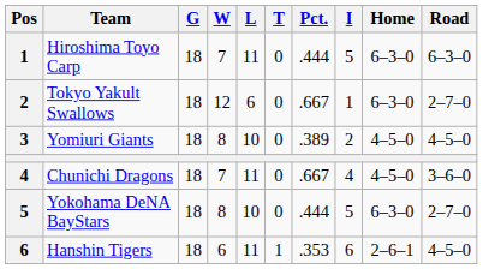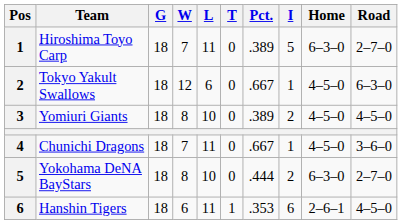 <table class="wikitable plainrowheaders"  style="width:70%; text-align:center;">
 <tr>
 <th scope="col" style="width:5%;">Pos</th>
 <th scope="col" style="width:25%;">Team</th>
 <th scope="col" style="width:5%;"><a href='#'>G</a></th>
 <th scope="col" style="width:5%;"><a href='#'>W</a></th>
 <th scope="col" style="width:5%;"><a href='#'>L</a></th>
 <th scope="col" style="width:5%;"><a href='#'>T</a></th>
 <th scope="col" style="width:7%;"><a href='#'>Pct.</a></th>
 <th scope="col" style="width:5%;"><a href='#'>I</a></th>
 <th scope="col" style="width:10%;">Home</th>
 <th scope="col" style="width:10%;">Road</th>
 </tr>
 <tr>
 <th>1</th>
 <td style="text-align:left;"><a href='#'>Hiroshima Toyo Carp</a></td>
 <td>18</td>
 <td>7</td>
 <td>11</td>
 <td>0</td>
-<td>.444</td>
+<td>.389</td>
 <td>5</td>
 <td>6–3–0</td>
-<td>6–3–0</td>
+<td>2–7–0</td>
 </tr>
 <tr>
 <th>2</th>
 <td style="text-align:left;"><a href='#'>Tokyo Yakult Swallows</a></td>
 <td>18</td>
 <td>12</td>
 <td>6</td>
 <td>0</td>
 <td>.667</td>
 <td>1</td>
+<td>4–5–0</td>
 <td>6–3–0</td>
-<td>2–7–0</td>
 </tr>
 <tr>
 <th>3</th>
 <td style="text-align:left;"><a href='#'>Yomiuri Giants</a></td>
 <td>18</td>
 <td>8</td>
 <td>10</td>
 <td>0</td>
 <td>.389</td>
 <td>2</td>
 <td>4–5–0</td>
 <td>4–5–0</td>
 </tr>
 <tr>
 <th colspan="10"></th>
 </tr>
 <tr>
 <th>4</th>
 <td style="text-align:left;"><a href='#'>Chunichi Dragons</a></td>
 <td>18</td>
 <td>7</td>
 <td>11</td>
 <td>0</td>
 <td>.667</td>
-<td>4</td>
+<td>1</td>
 <td>4–5–0</td>
 <td>3–6–0</td>
 </tr>
 <tr>
 <th>5</th>
 <td style="text-align:left;"><a href='#'>Yokohama DeNA BayStars</a></td>
 <td>18</td>
 <td>8</td>
 <td>10</td>
 <td>0</td>
 <td>.444</td>
-<td>5</td>
+<td>2</td>
 <td>6–3–0</td>
 <td>2–7–0</td>
 </tr>
 <tr>
 <th>6</th>
 <td style="text-align:left;"><a href='#'>Hanshin Tigers</a></td>
 <td>18</td>
 <td>6</td>
 <td>11</td>
 <td>1</td>
 <td>.353</td>
 <td>6</td>
 <td>2–6–1</td>
 <td>4–5–0</td>
 </tr>
 </table>
